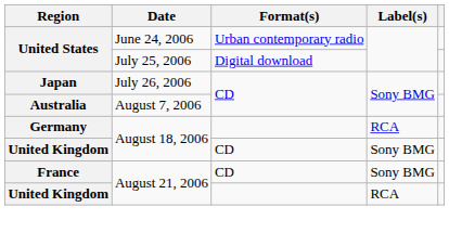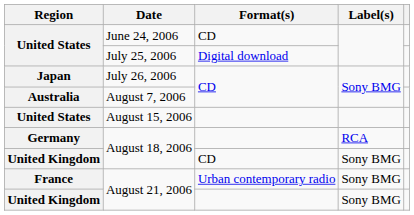 <table class="wikitable plainrowheaders">
 <tr>
 <th scope="col">Region</th>
 <th scope="col">Date</th>
 <th scope="col">Format(s)</th>
 <th scope="col">Label(s)</th>
 <th scope="col"></th>
 </tr>
 <tr>
 <th scope="row" rowspan="2">United States</th>
 <td>June 24, 2006</td>
-<td><a href='#'>Urban contemporary radio</a></td>
+<td>CD</td>
 <td rowspan="2"></td>
 <td align="center"></td>
 </tr>
 <tr>
 <td>July 25, 2006</td>
 <td><a href='#'>Digital download</a></td>
 <td align="center"></td>
 </tr>
 <tr>
 <th scope="row">Japan</th>
 <td>July 26, 2006</td>
 <td rowspan="2"><a href='#'>CD</a></td>
 <td rowspan="2"><a href='#'>Sony BMG</a></td>
 <td></td>
 </tr>
 <tr>
 <th scope="row">Australia</th>
 <td>August 7, 2006</td>
 <td></td>
 </tr>
 <tr>
+<th scope="row">United States</th>
+<td>August 15, 2006</td>
+<td></td>
+<td></td>
+<td align="center"></td>
+</tr>
+<tr>
 <th scope="row">Germany</th>
 <td rowspan="2">August 18, 2006</td>
 <td></td>
 <td><a href='#'>RCA</a></td>
 <td></td>
 </tr>
 <tr>
 <th scope="row">United Kingdom</th>
 <td>CD</td>
 <td>Sony BMG</td>
 <td align="center"></td>
 </tr>
 <tr>
 <th scope="row">France</th>
 <td rowspan="2">August 21, 2006</td>
-<td>CD</td>
+<td><a href='#'>Urban contemporary radio</a></td>
 <td>Sony BMG</td>
 <td></td>
 </tr>
 <tr>
 <th scope="row">United Kingdom</th>
 <td></td>
-<td>RCA</td>
+<td>Sony BMG</td>
 <td align="center"></td>
 </tr>
 </table>
